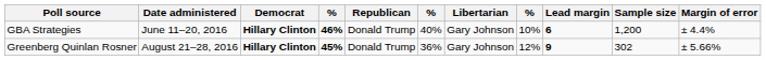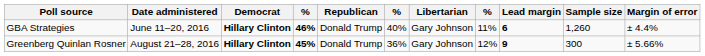 <table class="wikitable">
 <tr valign=bottom>
 <th>Poll source</th>
 <th>Date administered</th>
 <th>Democrat</th>
 <th>%</th>
 <th>Republican</th>
 <th>%</th>
 <th>Libertarian</th>
 <th>%</th>
 <th>Lead margin</th>
 <th>Sample size</th>
 <th>Margin of error</th>
 </tr>
 <tr>
 <td>GBA Strategies</td>
 <td>June 11–20, 2016</td>
 <td><strong>Hillary Clinton</strong></td>
 <td><strong>46%</strong></td>
 <td>Donald Trump</td>
 <td>40%</td>
 <td>Gary Johnson</td>
-<td>10%</td>
+<td>11%</td>
 <td><strong>6</strong></td>
-<td>1,200</td>
+<td>1,260</td>
 <td>± 4.4%</td>
 </tr>
 <tr>
 <td>Greenberg Quinlan Rosner</td>
 <td>August 21–28, 2016</td>
 <td><strong>Hillary Clinton</strong></td>
 <td><strong>45%</strong></td>
 <td>Donald Trump</td>
 <td>36%</td>
 <td>Gary Johnson</td>
 <td>12%</td>
 <td><strong>9</strong></td>
-<td>302</td>
+<td>300</td>
 <td>± 5.66%</td>
 </tr>
 </table>
